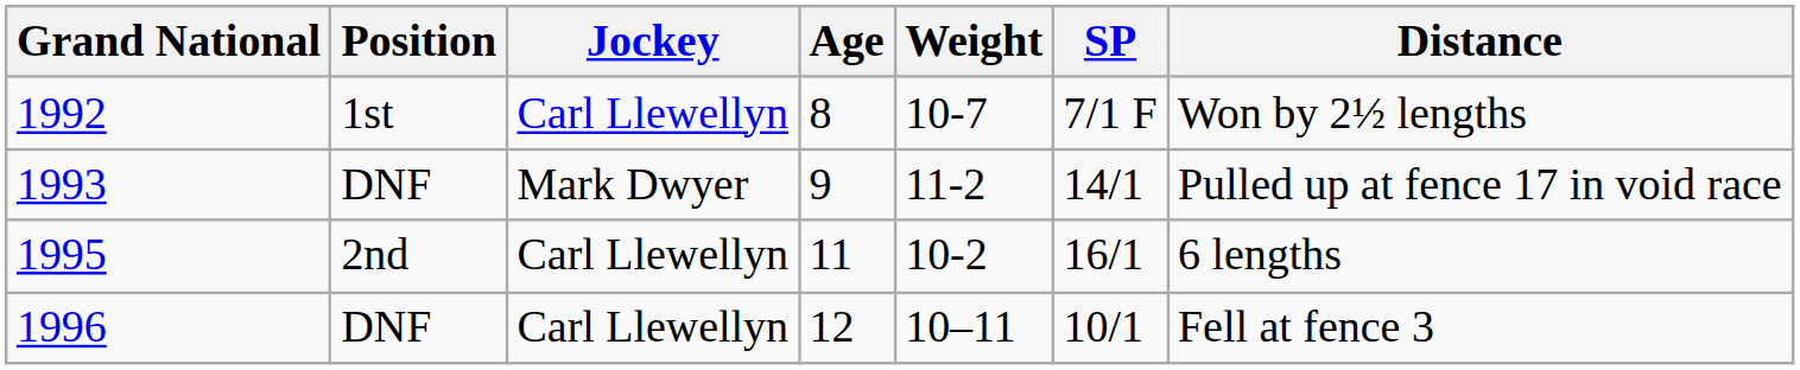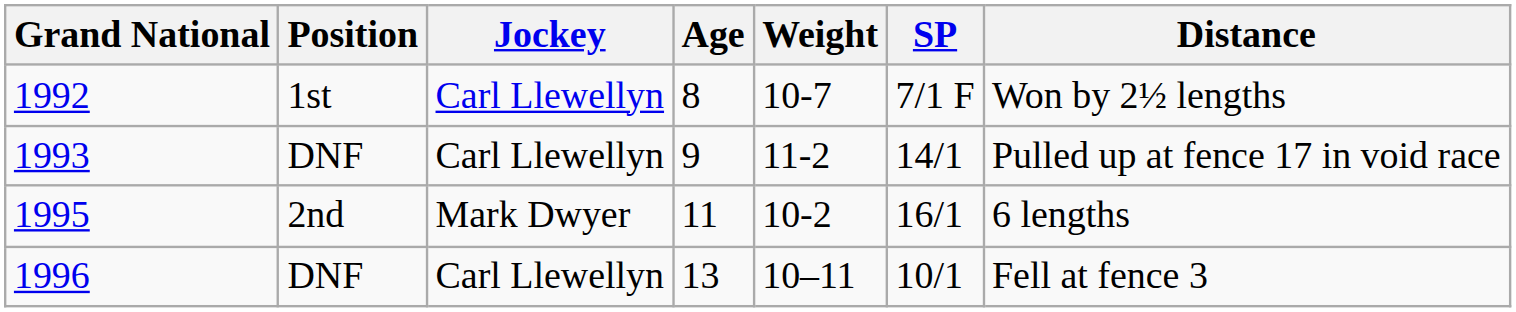 <table class="wikitable sortable">
 <tr>
 <th>Grand National</th>
 <th>Position</th>
 <th><a href='#'>Jockey</a></th>
 <th>Age</th>
 <th>Weight</th>
 <th><a href='#'>SP</a></th>
 <th>Distance</th>
 </tr>
 <tr>
 <td><a href='#'>1992</a></td>
 <td>1st</td>
 <td><a href='#'>Carl Llewellyn</a></td>
 <td>8</td>
 <td>10-7</td>
 <td>7/1 F</td>
 <td>Won by 2½ lengths</td>
 </tr>
 <tr>
 <td><a href='#'>1993</a></td>
 <td>DNF</td>
-<td>Mark Dwyer</td>
+<td>Carl Llewellyn</td>
 <td>9</td>
 <td>11-2</td>
 <td>14/1</td>
 <td>Pulled up at fence 17 in void race</td>
 </tr>
 <tr>
 <td><a href='#'>1995</a></td>
 <td>2nd</td>
-<td>Carl Llewellyn</td>
+<td>Mark Dwyer</td>
 <td>11</td>
 <td>10-2</td>
 <td>16/1</td>
 <td>6 lengths</td>
 </tr>
 <tr>
 <td><a href='#'>1996</a></td>
 <td>DNF</td>
 <td>Carl Llewellyn</td>
-<td>12</td>
+<td>13</td>
 <td>10–11</td>
 <td>10/1</td>
 <td>Fell at fence 3</td>
 </tr>
 </table>
